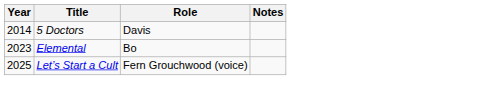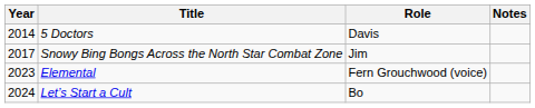 <table class="wikitable">
 <tr>
 <th>Year</th>
 <th>Title</th>
 <th>Role</th>
 <th>Notes</th>
 </tr>
 <tr>
 <td>2014</td>
 <td><em>5 Doctors</em></td>
 <td>Davis</td>
 <td></td>
 </tr>
 <tr>
+<td>2017</td>
+<td><em>Snowy Bing Bongs Across the North Star Combat Zone</em></td>
+<td>Jim</td>
+<td></td>
+</tr>
+<tr>
 <td>2023</td>
 <td><em><a href='#'>Elemental</a></em></td>
+<td>Fern Grouchwood (voice)</td>
+<td></td>
+</tr>
+<tr>
+<td>2024</td>
+<td><a href='#'><em>Let’s Start a Cult</em></a></td>
 <td>Bo</td>
 <td></td>
 </tr>
-<tr>
-<td>2025</td>
-<td><a href='#'><em>Let’s Start a Cult</em></a></td>
-<td>Fern Grouchwood (voice)</td>
-<td></td>
-</tr>
 </table>
